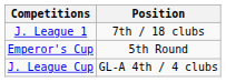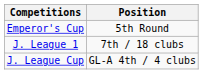 <table class="wikitable" style="text-align:center;">
 <tr>
 <th>Competitions</th>
 <th>Position</th>
 </tr>
 <tr>
+<td><a href='#'>Emperor's Cup</a></td>
+<td>5th Round</td>
+</tr>
+<tr>
 <td><a href='#'>J. League 1</a></td>
 <td>7th / 18 clubs</td>
-</tr>
-<tr>
-<td><a href='#'>Emperor's Cup</a></td>
-<td>5th Round</td>
 </tr>
 <tr>
 <td><a href='#'>J. League Cup</a></td>
 <td>GL-A 4th / 4 clubs</td>
 </tr>
 </table>
